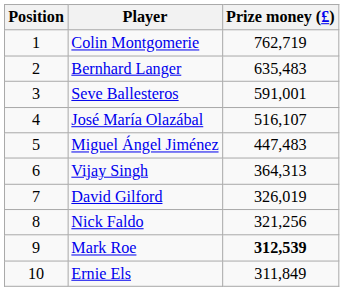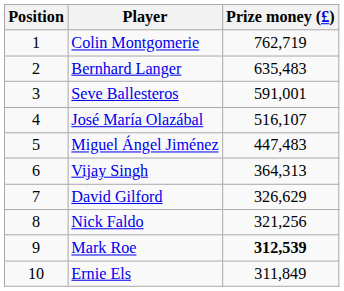 <table class="wikitable">
 <tr>
 <th>Position</th>
 <th>Player</th>
 <th>Prize money (<a href='#'>£</a>)</th>
 </tr>
 <tr>
 <td align=center>1</td>
 <td> <a href='#'>Colin Montgomerie</a></td>
 <td align=center>762,719</td>
 </tr>
 <tr>
 <td align=center>2</td>
 <td> <a href='#'>Bernhard Langer</a></td>
 <td align=center>635,483</td>
 </tr>
 <tr>
 <td align=center>3</td>
 <td> <a href='#'>Seve Ballesteros</a></td>
 <td align=center>591,001</td>
 </tr>
 <tr>
 <td align=center>4</td>
 <td> <a href='#'>José María Olazábal</a></td>
 <td align=center>516,107</td>
 </tr>
 <tr>
 <td align=center>5</td>
 <td> <a href='#'>Miguel Ángel Jiménez</a></td>
 <td align=center>447,483</td>
 </tr>
 <tr>
 <td align=center>6</td>
 <td> <a href='#'>Vijay Singh</a></td>
 <td align=center>364,313</td>
 </tr>
 <tr>
 <td align=center>7</td>
 <td> <a href='#'>David Gilford</a></td>
-<td align=center>326,019</td>
+<td align=center>326,629</td>
 </tr>
 <tr>
 <td align=center>8</td>
 <td> <a href='#'>Nick Faldo</a></td>
 <td align=center>321,256</td>
 </tr>
 <tr>
 <td align=center>9</td>
 <td> <a href='#'>Mark Roe</a></td>
 <td align=center><strong>312,539</strong></td>
 </tr>
 <tr>
 <td align=center>10</td>
 <td> <a href='#'>Ernie Els</a></td>
 <td align=center>311,849</td>
 </tr>
 </table>
